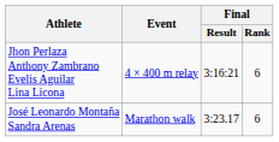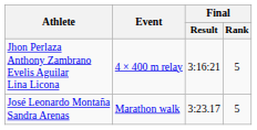 <table class=wikitable style=font-size:90%;text-align:center>
 <tr>
 <th rowspan="2">Athlete</th>
 <th rowspan="2">Event</th>
 <th colspan="2">Final</th>
 </tr>
 <tr style="font-size:95%">
 <th>Result</th>
 <th>Rank</th>
 </tr>
 <tr align=center>
 <td align=left><a href='#'>Jhon Perlaza</a><br><a href='#'>Anthony Zambrano</a><br><a href='#'>Evelis Aguilar</a><br><a href='#'>Lina Licona</a></td>
 <td align=left><a href='#'>4 × 400 m relay</a></td>
 <td>3:16:21</td>
-<td>6</td>
+<td>5</td>
 </tr>
 <tr align=center>
 <td align=left><a href='#'>José Leonardo Montaña</a><br><a href='#'>Sandra Arenas</a></td>
 <td align=left><a href='#'>Marathon walk</a></td>
 <td>3:23.17</td>
-<td>6</td>
+<td>5</td>
 </tr>
 </table>
